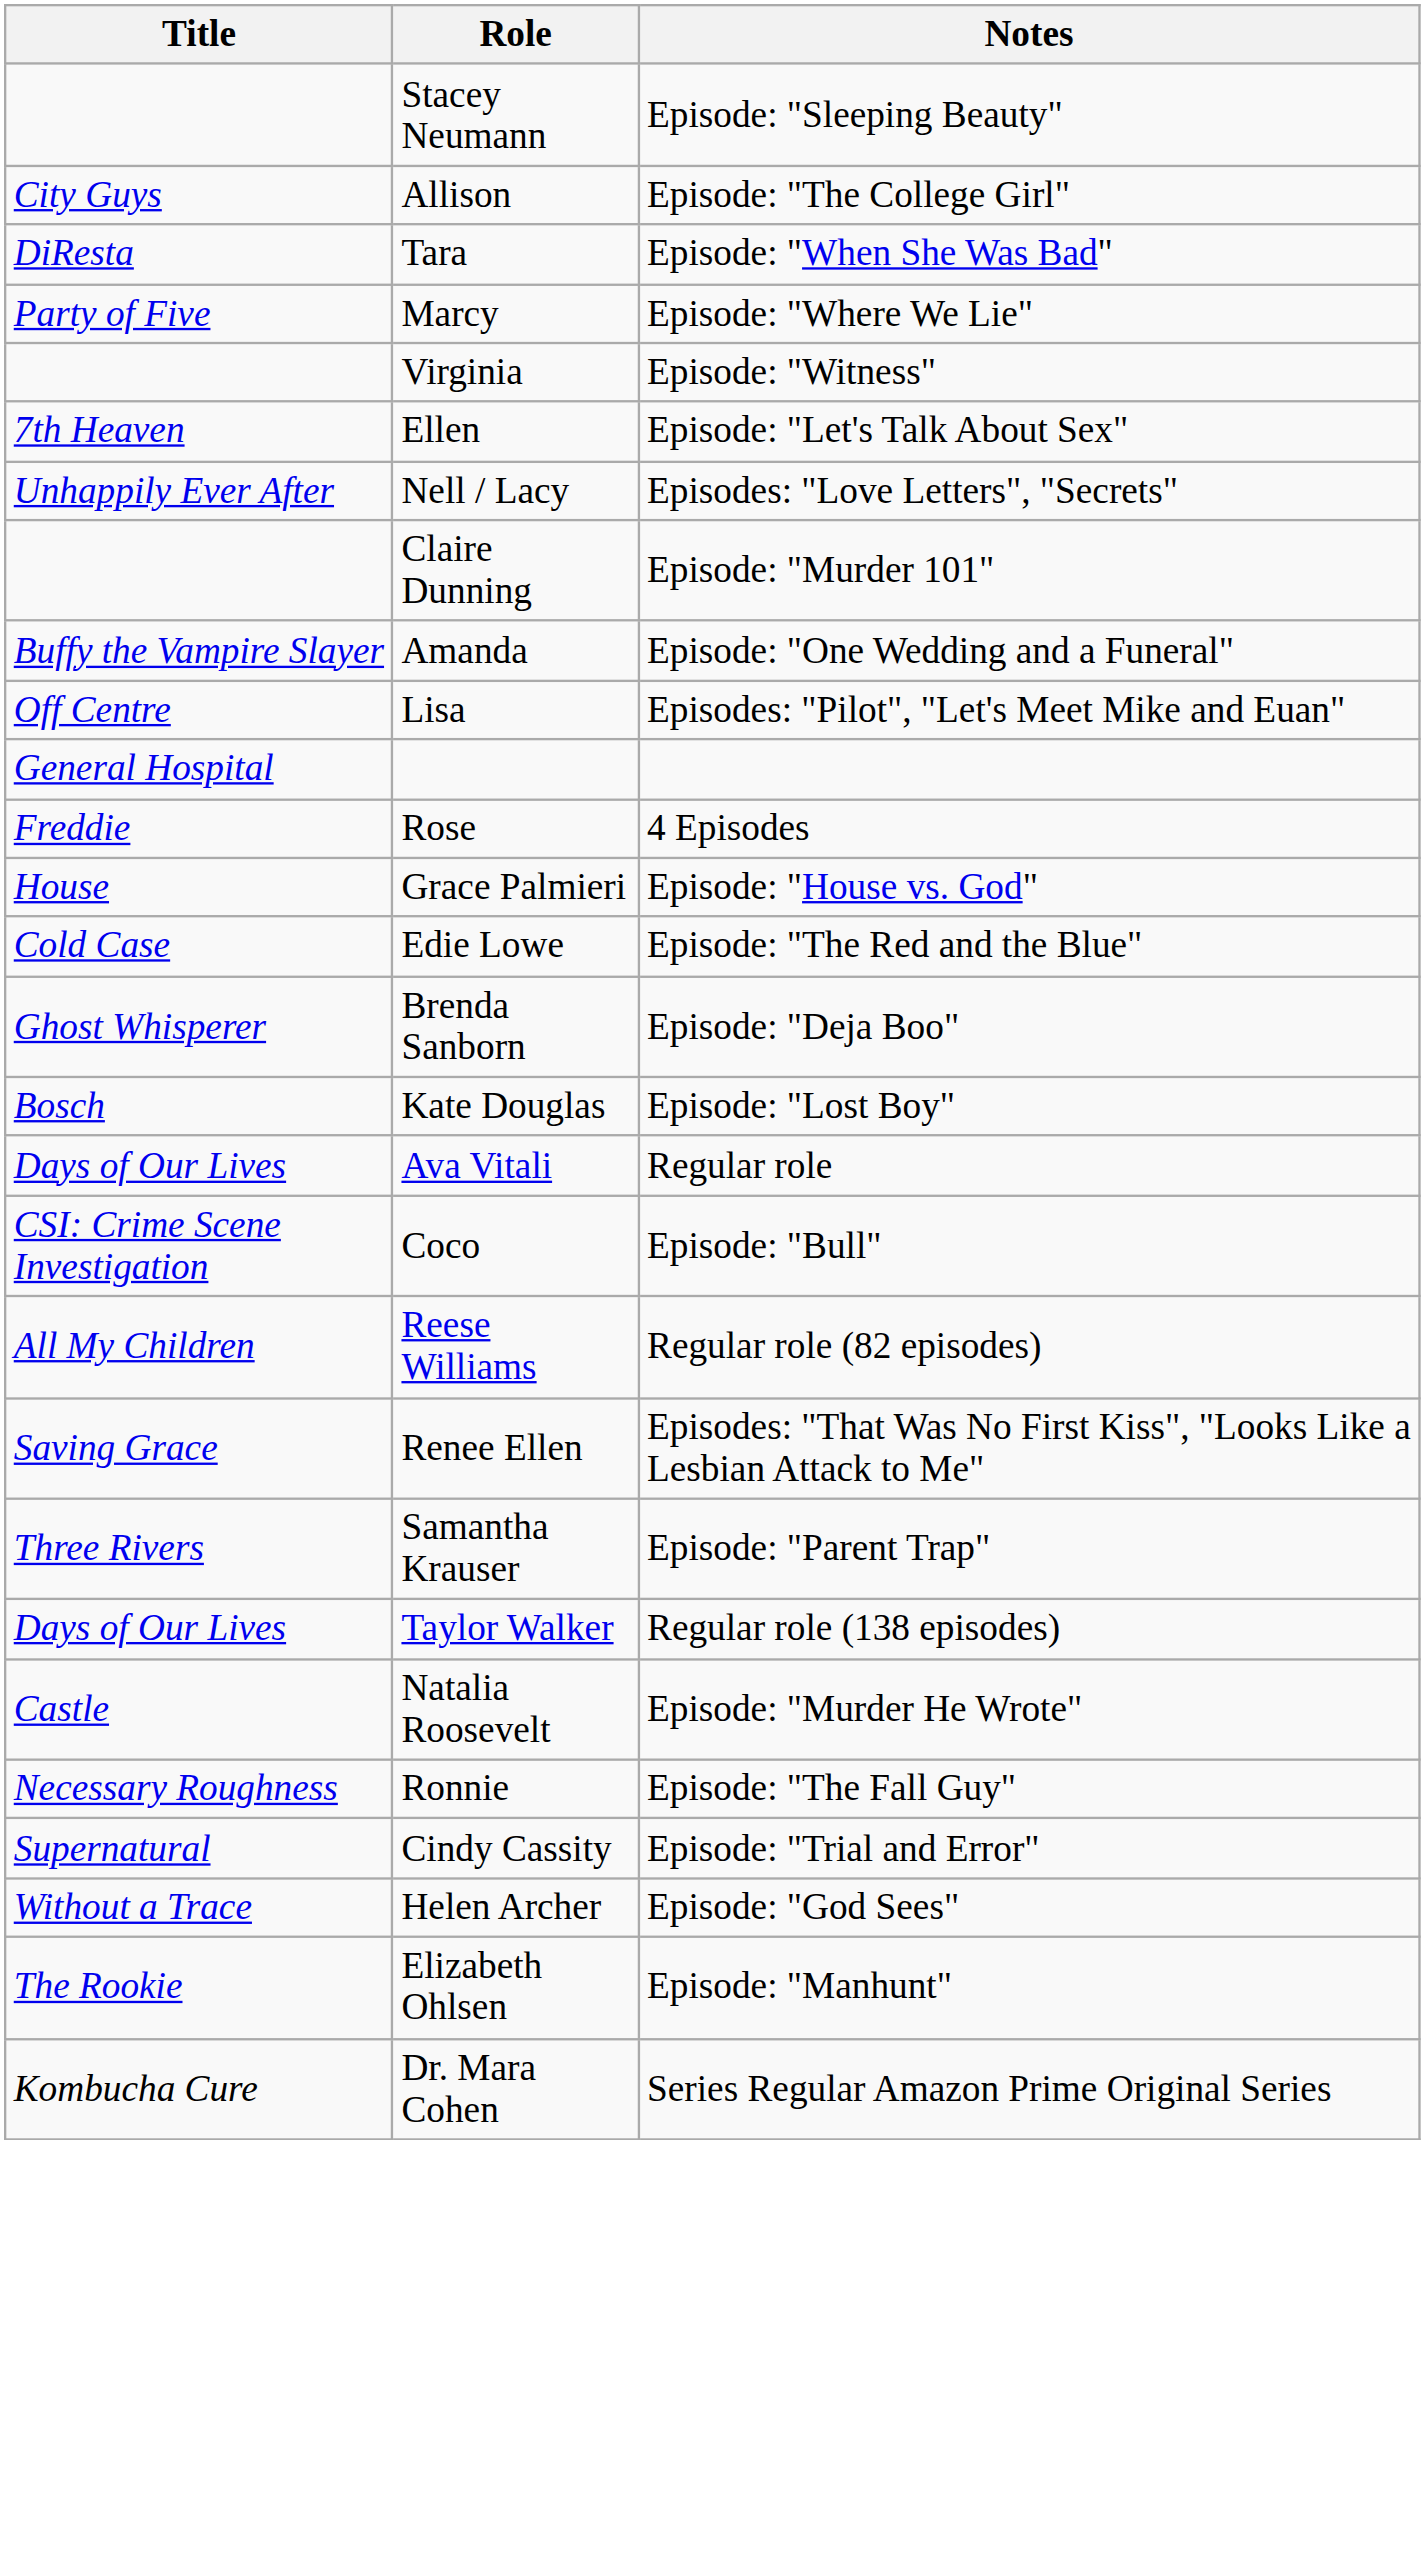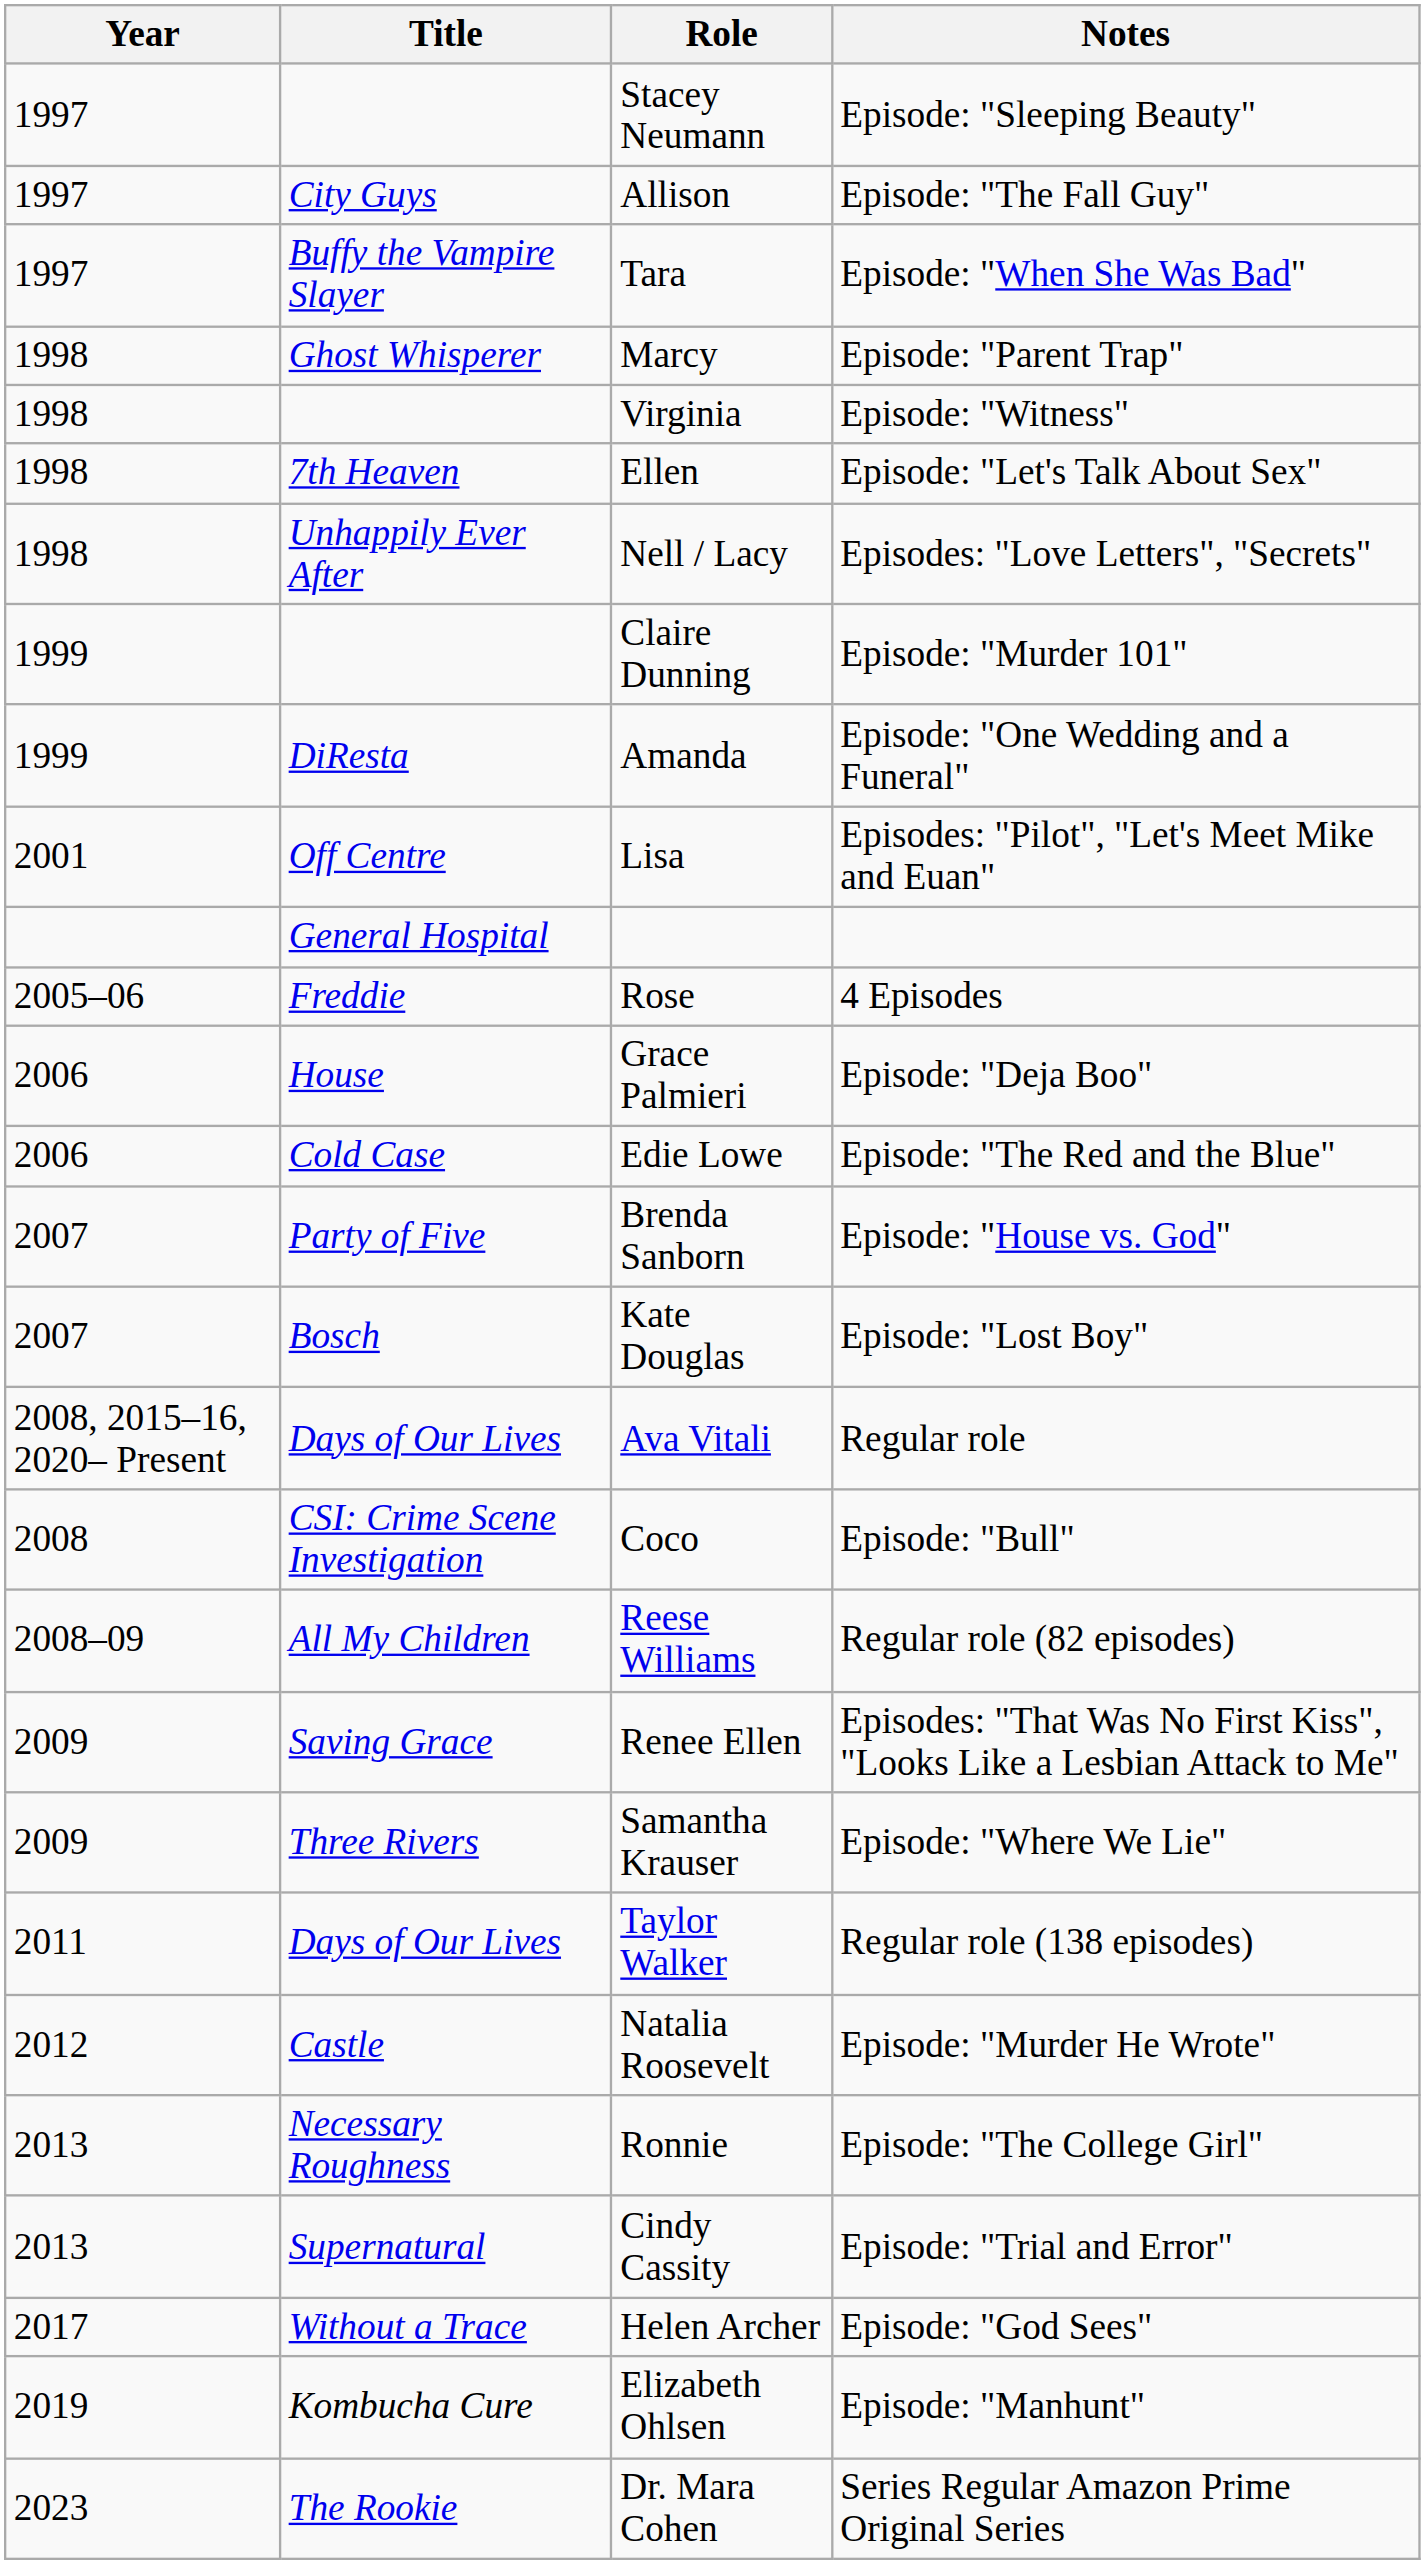 <table class="wikitable sortable">
 <tr>
+<th>Year</th>
 <th>Title</th>
 <th>Role</th>
 <th class="unsortable">Notes</th>
 </tr>
 <tr>
+<td>1997</td>
 <td><em></em></td>
 <td>Stacey Neumann</td>
 <td>Episode: "Sleeping Beauty"</td>
 </tr>
 <tr>
+<td>1997</td>
 <td><em><a href='#'>City Guys</a></em></td>
 <td>Allison</td>
-<td>Episode: "The College Girl"</td>
+<td>Episode: "The Fall Guy"</td>
 </tr>
 <tr>
-<td><em><a href='#'>DiResta</a></em></td>
+<td>1997</td>
+<td><em><a href='#'>Buffy the Vampire Slayer</a></em></td>
 <td>Tara</td>
 <td>Episode: "<a href='#'>When She Was Bad</a>"</td>
 </tr>
 <tr>
-<td><em><a href='#'>Party of Five</a></em></td>
+<td>1998</td>
+<td><em><a href='#'>Ghost Whisperer</a></em></td>
 <td>Marcy</td>
-<td>Episode: "Where We Lie"</td>
+<td>Episode: "Parent Trap"</td>
 </tr>
 <tr>
+<td>1998</td>
 <td><em></em></td>
 <td>Virginia</td>
 <td>Episode: "Witness"</td>
 </tr>
 <tr>
+<td>1998</td>
 <td><em><a href='#'>7th Heaven</a></em></td>
 <td>Ellen</td>
 <td>Episode: "Let's Talk About Sex"</td>
 </tr>
 <tr>
+<td>1998</td>
 <td><em><a href='#'>Unhappily Ever After</a></em></td>
 <td>Nell / Lacy</td>
 <td>Episodes: "Love Letters", "Secrets"</td>
 </tr>
 <tr>
+<td>1999</td>
 <td><em></em></td>
 <td>Claire Dunning</td>
 <td>Episode: "Murder 101"</td>
 </tr>
 <tr>
-<td><em><a href='#'>Buffy the Vampire Slayer</a></em></td>
+<td>1999</td>
+<td><em><a href='#'>DiResta</a></em></td>
 <td>Amanda</td>
 <td>Episode: "One Wedding and a Funeral"</td>
 </tr>
 <tr>
+<td>2001</td>
 <td><em><a href='#'>Off Centre</a></em></td>
 <td>Lisa</td>
 <td>Episodes: "Pilot", "Let's Meet Mike and Euan"</td>
 </tr>
 <tr>
+<td></td>
 <td><em><a href='#'>General Hospital</a></em></td>
 <td></td>
 <td></td>
 </tr>
 <tr>
+<td>2005–06</td>
 <td><em><a href='#'>Freddie</a></em></td>
 <td>Rose</td>
 <td>4 Episodes</td>
 </tr>
 <tr>
+<td>2006</td>
 <td><em><a href='#'>House</a></em></td>
 <td>Grace Palmieri</td>
-<td>Episode: "<a href='#'>House vs. God</a>"</td>
+<td>Episode: "Deja Boo"</td>
 </tr>
 <tr>
+<td>2006</td>
 <td><em><a href='#'>Cold Case</a></em></td>
 <td>Edie Lowe</td>
 <td>Episode: "The Red and the Blue"</td>
 </tr>
 <tr>
-<td><em><a href='#'>Ghost Whisperer</a></em></td>
+<td>2007</td>
+<td><em><a href='#'>Party of Five</a></em></td>
 <td>Brenda Sanborn</td>
-<td>Episode: "Deja Boo"</td>
+<td>Episode: "<a href='#'>House vs. God</a>"</td>
 </tr>
 <tr>
+<td>2007</td>
 <td><em><a href='#'>Bosch</a></em></td>
 <td>Kate Douglas</td>
 <td>Episode: "Lost Boy"</td>
 </tr>
 <tr>
+<td>2008, 2015–16, 2020– Present</td>
 <td><em><a href='#'>Days of Our Lives</a></em></td>
 <td><a href='#'>Ava Vitali</a></td>
 <td>Regular role</td>
 </tr>
 <tr>
+<td>2008</td>
 <td><em><a href='#'>CSI: Crime Scene Investigation</a></em></td>
 <td>Coco</td>
 <td>Episode: "Bull"</td>
 </tr>
 <tr>
+<td>2008–09</td>
 <td><em><a href='#'>All My Children</a></em></td>
 <td><a href='#'>Reese Williams</a></td>
 <td>Regular role (82 episodes)</td>
 </tr>
 <tr>
+<td>2009</td>
 <td><em><a href='#'>Saving Grace</a></em></td>
 <td>Renee Ellen</td>
 <td>Episodes: "That Was No First Kiss", "Looks Like a Lesbian Attack to Me"</td>
 </tr>
 <tr>
+<td>2009</td>
 <td><em><a href='#'>Three Rivers</a></em></td>
 <td>Samantha Krauser</td>
-<td>Episode: "Parent Trap"</td>
+<td>Episode: "Where We Lie"</td>
 </tr>
 <tr>
+<td>2011</td>
 <td><em><a href='#'>Days of Our Lives</a></em></td>
 <td><a href='#'>Taylor Walker</a></td>
 <td>Regular role (138 episodes)</td>
 </tr>
 <tr>
+<td>2012</td>
 <td><em><a href='#'>Castle</a></em></td>
 <td>Natalia Roosevelt</td>
 <td>Episode: "Murder He Wrote"</td>
 </tr>
 <tr>
+<td>2013</td>
 <td><em><a href='#'>Necessary Roughness</a></em></td>
 <td>Ronnie</td>
-<td>Episode: "The Fall Guy"</td>
+<td>Episode: "The College Girl"</td>
 </tr>
 <tr>
+<td>2013</td>
 <td><em><a href='#'>Supernatural</a></em></td>
 <td>Cindy Cassity</td>
 <td>Episode: "Trial and Error"</td>
 </tr>
 <tr>
+<td>2017</td>
 <td><em><a href='#'>Without a Trace</a></em></td>
 <td>Helen Archer</td>
 <td>Episode: "God Sees"</td>
 </tr>
 <tr>
-<td><em><a href='#'>The Rookie</a></em></td>
+<td>2019</td>
+<td><em>Kombucha Cure</em></td>
 <td>Elizabeth Ohlsen</td>
 <td>Episode: "Manhunt"</td>
 </tr>
 <tr>
-<td><em>Kombucha Cure</em></td>
+<td>2023</td>
+<td><em><a href='#'>The Rookie</a></em></td>
 <td>Dr. Mara Cohen</td>
 <td>Series  Regular   Amazon Prime  Original Series</td>
 </tr>
 </table>
